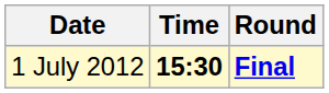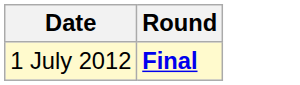 <table class="wikitable">
 <tr>
 <th>Date</th>
-<th>Time</th>
 <th>Round</th>
 </tr>
 <tr style=background:lemonchiffon>
 <td>1 July 2012</td>
-<td><strong>15:30</strong></td>
 <td><strong><a href='#'>Final</a></strong></td>
 </tr>
 </table>
